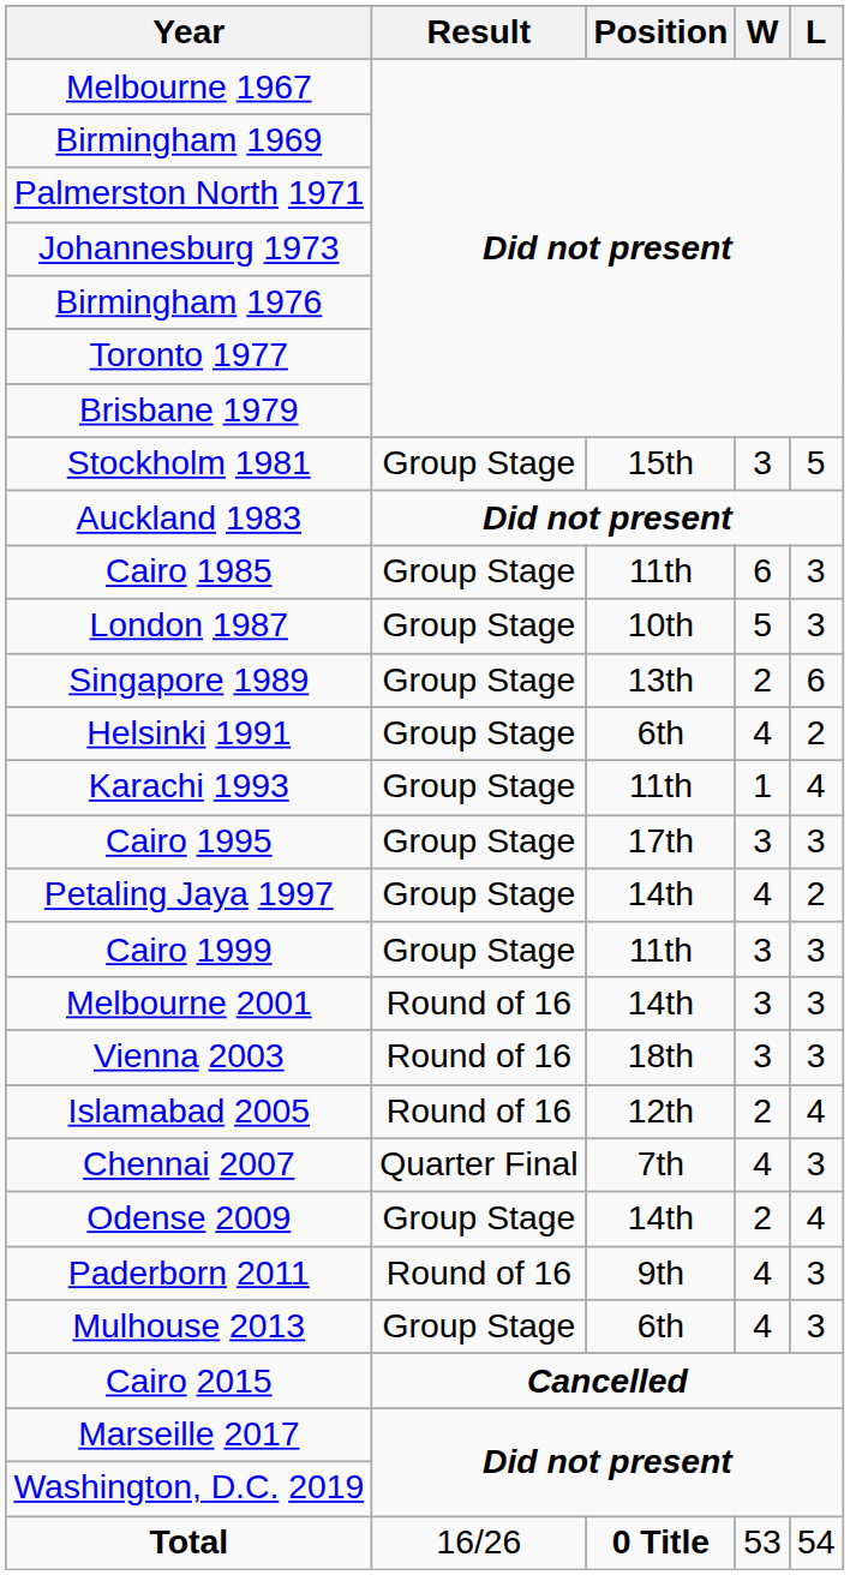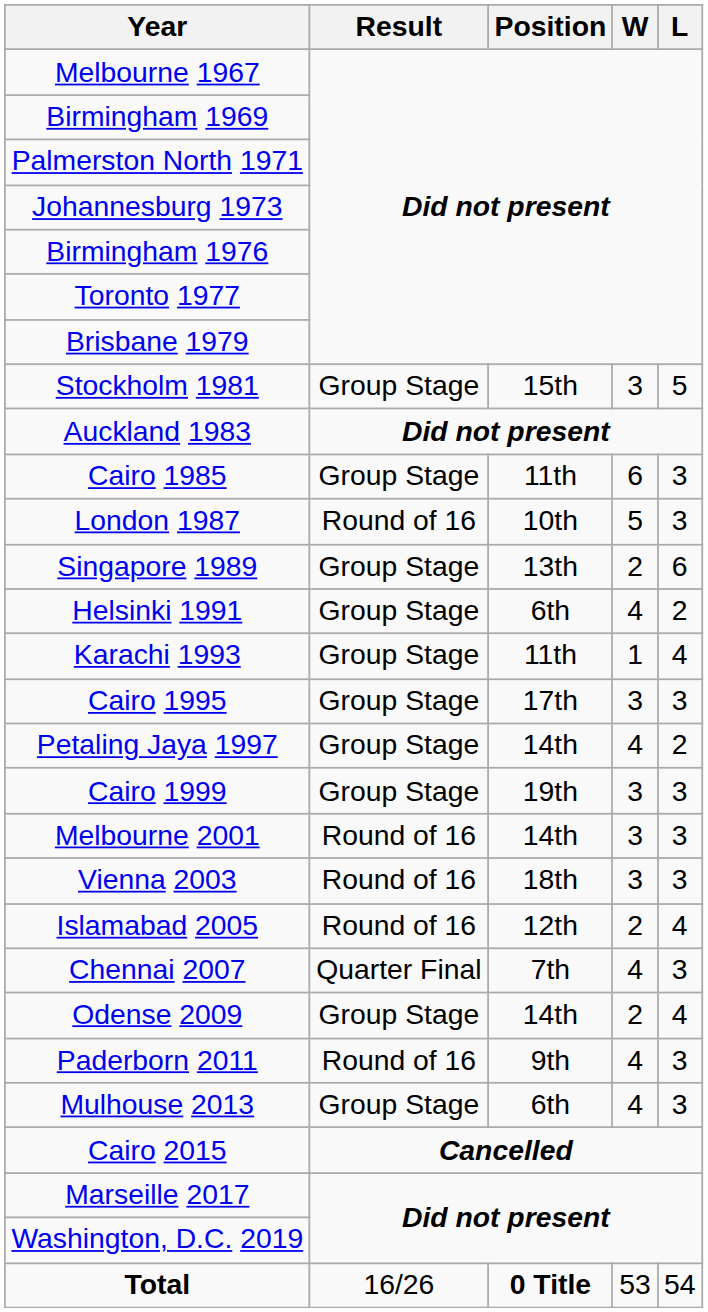 <table class="wikitable" style="text-align: center;">
 <tr>
 <th>Year</th>
 <th>Result</th>
 <th>Position</th>
 <th>W</th>
 <th>L</th>
 </tr>
 <tr>
 <td> <a href='#'>Melbourne</a> <a href='#'>1967</a></td>
 <td rowspan="7" colspan="4" align="center"><strong><em>Did not present</em></strong></td>
 </tr>
 <tr>
 <td> <a href='#'>Birmingham</a> <a href='#'>1969</a></td>
 </tr>
 <tr>
 <td> <a href='#'>Palmerston North</a> <a href='#'>1971</a></td>
 </tr>
 <tr>
 <td> <a href='#'>Johannesburg</a> <a href='#'>1973</a></td>
 </tr>
 <tr>
 <td> <a href='#'>Birmingham</a> <a href='#'>1976</a></td>
 </tr>
 <tr>
 <td> <a href='#'>Toronto</a> <a href='#'>1977</a></td>
 </tr>
 <tr>
 <td> <a href='#'>Brisbane</a> <a href='#'>1979</a></td>
 </tr>
 <tr>
 <td> <a href='#'>Stockholm</a> <a href='#'>1981</a></td>
 <td>Group Stage</td>
 <td>15th</td>
 <td>3</td>
 <td>5</td>
 </tr>
 <tr>
 <td> <a href='#'>Auckland</a> <a href='#'>1983</a></td>
 <td rowspan="1" colspan="4" align="center"><strong><em>Did not present</em></strong></td>
 </tr>
 <tr>
 <td> <a href='#'>Cairo</a> <a href='#'>1985</a></td>
 <td>Group Stage</td>
 <td>11th</td>
 <td>6</td>
 <td>3</td>
 </tr>
 <tr>
 <td> <a href='#'>London</a> <a href='#'>1987</a></td>
-<td>Group Stage</td>
+<td>Round of 16</td>
 <td>10th</td>
 <td>5</td>
 <td>3</td>
 </tr>
 <tr>
 <td> <a href='#'>Singapore</a> <a href='#'>1989</a></td>
 <td>Group Stage</td>
 <td>13th</td>
 <td>2</td>
 <td>6</td>
 </tr>
 <tr>
 <td> <a href='#'>Helsinki</a> <a href='#'>1991</a></td>
 <td>Group Stage</td>
 <td>6th</td>
 <td>4</td>
 <td>2</td>
 </tr>
 <tr>
 <td> <a href='#'>Karachi</a> <a href='#'>1993</a></td>
 <td>Group Stage</td>
 <td>11th</td>
 <td>1</td>
 <td>4</td>
 </tr>
 <tr>
 <td> <a href='#'>Cairo</a> <a href='#'>1995</a></td>
 <td>Group Stage</td>
 <td>17th</td>
 <td>3</td>
 <td>3</td>
 </tr>
 <tr>
 <td> <a href='#'>Petaling Jaya</a> <a href='#'>1997</a></td>
 <td>Group Stage</td>
 <td>14th</td>
 <td>4</td>
 <td>2</td>
 </tr>
 <tr>
 <td> <a href='#'>Cairo</a> <a href='#'>1999</a></td>
 <td>Group Stage</td>
-<td>11th</td>
+<td>19th</td>
 <td>3</td>
 <td>3</td>
 </tr>
 <tr>
 <td> <a href='#'>Melbourne</a> <a href='#'>2001</a></td>
 <td>Round of 16</td>
 <td>14th</td>
 <td>3</td>
 <td>3</td>
 </tr>
 <tr>
 <td> <a href='#'>Vienna</a> <a href='#'>2003</a></td>
 <td>Round of 16</td>
 <td>18th</td>
 <td>3</td>
 <td>3</td>
 </tr>
 <tr>
 <td> <a href='#'>Islamabad</a> <a href='#'>2005</a></td>
 <td>Round of 16</td>
 <td>12th</td>
 <td>2</td>
 <td>4</td>
 </tr>
 <tr>
 <td> <a href='#'>Chennai</a> <a href='#'>2007</a></td>
 <td>Quarter Final</td>
 <td>7th</td>
 <td>4</td>
 <td>3</td>
 </tr>
 <tr>
 <td> <a href='#'>Odense</a> <a href='#'>2009</a></td>
 <td>Group Stage</td>
 <td>14th</td>
 <td>2</td>
 <td>4</td>
 </tr>
 <tr>
 <td> <a href='#'>Paderborn</a> <a href='#'>2011</a></td>
 <td>Round of 16</td>
 <td>9th</td>
 <td>4</td>
 <td>3</td>
 </tr>
 <tr>
 <td> <a href='#'>Mulhouse</a> <a href='#'>2013</a></td>
 <td>Group Stage</td>
 <td>6th</td>
 <td>4</td>
 <td>3</td>
 </tr>
 <tr>
 <td> <a href='#'>Cairo</a> <a href='#'>2015</a></td>
 <td rowspan="1" colspan="4" align="center"><strong><em>Cancelled</em></strong></td>
 </tr>
 <tr>
 <td> <a href='#'>Marseille</a> <a href='#'>2017</a></td>
 <td rowspan="2" colspan="4" align="center"><strong><em>Did not present</em></strong></td>
 </tr>
 <tr>
 <td> <a href='#'>Washington, D.C.</a> <a href='#'>2019</a></td>
 </tr>
 <tr>
 <td><strong>Total</strong></td>
 <td>16/26</td>
 <td><strong>0 Title</strong></td>
 <td>53</td>
 <td>54</td>
 </tr>
 </table>
